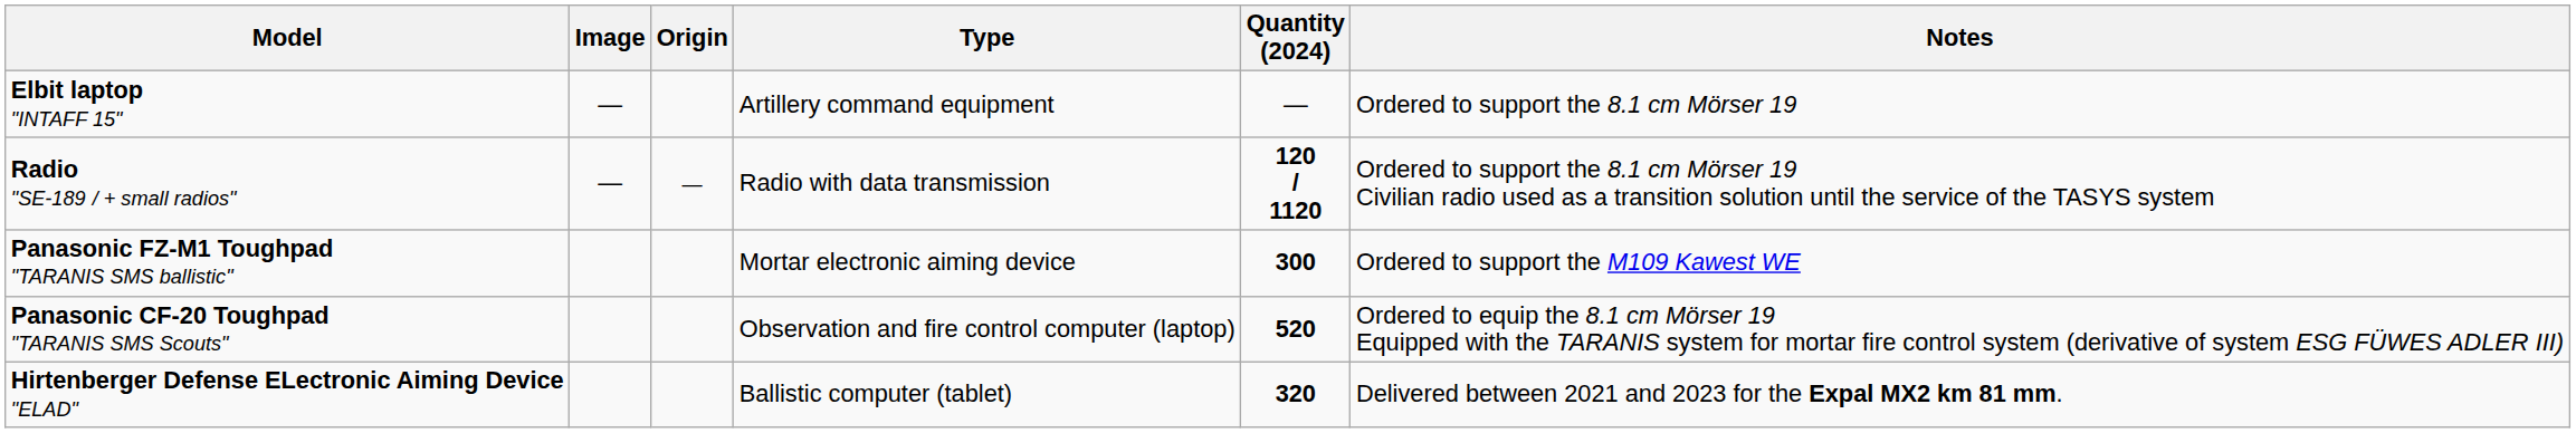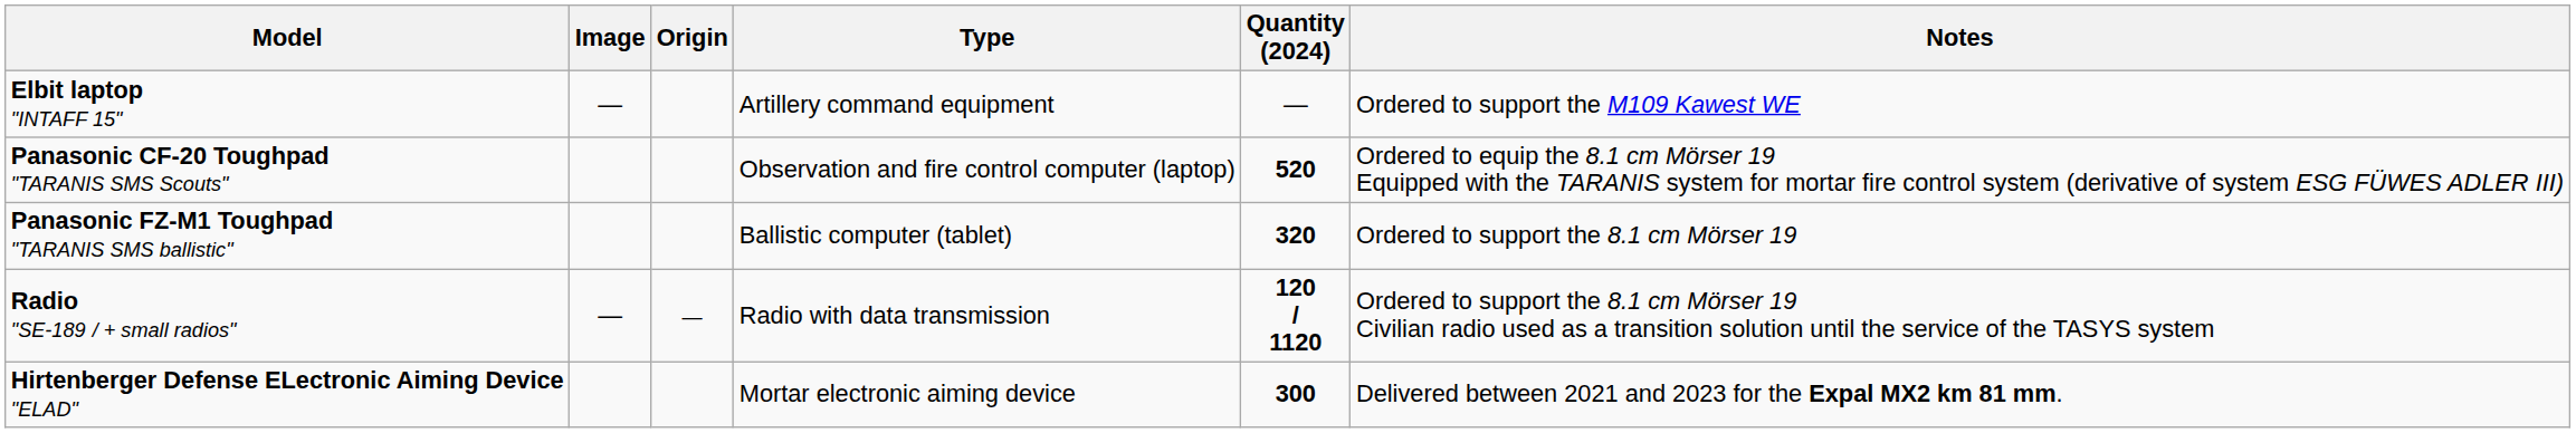 <table class="wikitable">
 <tr>
 <th>Model</th>
 <th>Image</th>
 <th>Origin</th>
 <th>Type</th>
 <th>Quantity<br>(2024)</th>
 <th>Notes</th>
 </tr>
 <tr>
 <td><strong>Elbit laptop</strong><br><em><small>"INTAFF 15"</small></em></td>
 <td style="text-align: center; ">—</td>
 <td><small></small></td>
 <td>Artillery command equipment</td>
 <td style="text-align: center; ">—</td>
+<td>Ordered to support the <a href='#'><em>M109 Kawest WE</em></a></td>
+</tr>
+<tr>
+<td><strong>Panasonic CF-20 Toughpad</strong><br><small><em>"TARANIS SMS Scouts"</em></small></td>
+<td style="text-align: center; "></td>
+<td><small></small><br><small></small></td>
+<td>Observation and fire control computer (laptop)</td>
+<td style="text-align: center; "><strong>520</strong></td>
+<td>Ordered to equip the <em>8.1 cm Mörser 19</em><br>Equipped with the <em>TARANIS</em> system for mortar fire control system (derivative of system <em>ESG FÜWES ADLER III)</em></td>
+</tr>
+<tr>
+<td><strong>Panasonic FZ-M1 Toughpad</strong><br><small><em>"TARANIS SMS ballistic"</em></small></td>
+<td style="text-align: center; "></td>
+<td><small></small><br><small></small></td>
+<td>Ballistic computer (tablet)</td>
+<td style="text-align: center; "><strong>320</strong></td>
 <td>Ordered to support the <em>8.1 cm Mörser 19</em></td>
 </tr>
 <tr>
 <td><strong>Radio</strong><br><small><em>"SE-189</em></small> <em><small>/ + </small><small>small radio</small><small>s</small><small>"</small></em></td>
 <td style="text-align: center; ">—</td>
 <td style="text-align: center; "><small>—</small></td>
 <td>Radio with data transmission</td>
 <td style="text-align: center; "><strong>120<br>/<br>1120</strong></td>
 <td>Ordered to support the <em>8.1 cm Mörser 19</em><br>Civilian radio used as a transition solution until the service of the TASYS system</td>
 </tr>
 <tr>
-<td><strong>Panasonic FZ-M1 Toughpad</strong><br><small><em>"TARANIS SMS ballistic"</em></small></td>
-<td style="text-align: center; "></td>
-<td><small></small><br><small></small></td>
-<td>Mortar electronic aiming device</td>
-<td style="text-align: center; "><strong>300</strong></td>
-<td>Ordered to support the <a href='#'><em>M109 Kawest WE</em></a></td>
-</tr>
-<tr>
-<td><strong>Panasonic CF-20 Toughpad</strong><br><small><em>"TARANIS SMS Scouts"</em></small></td>
-<td style="text-align: center; "></td>
-<td><small></small><br><small></small></td>
-<td>Observation and fire control computer (laptop)</td>
-<td style="text-align: center; "><strong>520</strong></td>
-<td>Ordered to equip the <em>8.1 cm Mörser 19</em><br>Equipped with the <em>TARANIS</em> system for mortar fire control system (derivative of system <em>ESG FÜWES ADLER III)</em></td>
-</tr>
-<tr>
 <td><strong>Hirtenberger Defense ELectronic Aiming Device</strong><br><em><small>"ELAD"</small></em></td>
 <td style="text-align: center; "></td>
 <td><small></small></td>
-<td>Ballistic computer (tablet)</td>
-<td style="text-align: center; "><strong>320</strong></td>
+<td>Mortar electronic aiming device</td>
+<td style="text-align: center; "><strong>300</strong></td>
 <td>Delivered between 2021 and 2023 for the <strong>Expal MX2 km 81 mm</strong>.</td>
 </tr>
 </table>
